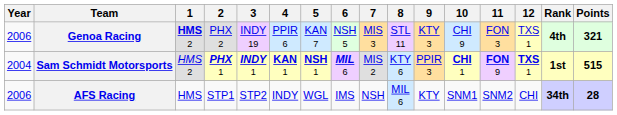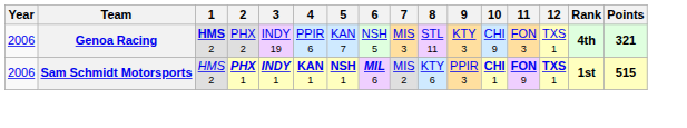 <table class="wikitable" style="text-align:center; font-size:90%">
 <tr>
 <th>Year</th>
 <th>Team</th>
 <th>1</th>
 <th>2</th>
 <th>3</th>
 <th>4</th>
 <th>5</th>
 <th>6</th>
 <th>7</th>
 <th>8</th>
 <th>9</th>
 <th>10</th>
 <th>11</th>
 <th>12</th>
 <th>Rank</th>
 <th>Points</th>
 </tr>
 <tr>
 <td><a href='#'>2006</a></td>
 <th><a href='#'>Genoa Racing</a></th>
 <td style="background:#DFDFDF;"><strong><a href='#'>HMS</a></strong><br><small>2</small></td>
 <td style="background:#DFDFDF;"><a href='#'>PHX</a><br><small>2</small></td>
 <td style="background:#EFCFFF;"><a href='#'>INDY</a><br><small>19</small></td>
 <td style="background:#CFEAFF;"><a href='#'>PPIR</a><br><small>6</small></td>
 <td style="background:#CFEAFF;"><a href='#'>KAN</a><br><small>7</small></td>
 <td style="background:#DFFFDF;"><a href='#'>NSH</a><br><small>5</small></td>
 <td style="background:#FFDF9F;"><a href='#'>MIS</a><br><small>3</small></td>
 <td style="background:#EFCFFF;"><a href='#'>STL</a><br><small>11</small></td>
 <td style="background:#FFDF9F;"><a href='#'>KTY</a><br><small>3</small></td>
 <td style="background:#CFEAFF;"><a href='#'>CHI</a><br><small>9</small></td>
 <td style="background:#FFDF9F;"><a href='#'>FON</a><br><small>3</small></td>
 <td style="background:#FFFFBF;"><a href='#'>TXS</a><br><small>1</small></td>
 <td style="background:#DFFFDF;"><strong>4th</strong></td>
 <td style="background:#DFFFDF;"><strong>321</strong></td>
 </tr>
 <tr>
-<td><a href='#'>2004</a></td>
+<td><a href='#'>2006</a></td>
 <th><a href='#'>Sam Schmidt Motorsports</a></th>
 <td style="background:#DFDFDF;"><em><a href='#'>HMS</a></em><br><small>2</small></td>
 <td style="background:#FFFFBF;"><strong><em><a href='#'>PHX</a></em></strong><br><small>1</small></td>
 <td style="background:#FFFFBF;"><strong><em><a href='#'>INDY</a></em></strong><br><small>1</small></td>
 <td style="background:#FFFFBF;"><strong><a href='#'>KAN</a></strong><br><small>1</small></td>
 <td style="background:#FFFFBF;"><strong><a href='#'>NSH</a></strong><br><small>1</small></td>
 <td style="background:#EFCFFF;"><strong><em><a href='#'>MIL</a></em></strong><br><small>6</small></td>
 <td style="background:#DFDFDF;"><a href='#'>MIS</a><br><small>2</small></td>
 <td style="background:#CFEAFF;"><a href='#'>KTY</a><br><small>6</small></td>
 <td style="background:#FFDF9F;"><a href='#'>PPIR</a><br><small>3</small></td>
 <td style="background:#FFFFBF;"><strong><a href='#'>CHI</a></strong><br><small>1</small></td>
 <td style="background:#EFCFFF;"><strong><a href='#'>FON</a></strong><br><small>9</small></td>
 <td style="background:#FFFFBF;"><strong><a href='#'>TXS</a></strong><br><small>1</small></td>
 <td style="background:#FFFFBF;"><strong>1st</strong></td>
 <td style="background:#FFFFBF;"><strong>515</strong></td>
 </tr>
-<tr>
-<td><a href='#'>2006</a></td>
-<th><a href='#'>AFS Racing</a></th>
-<td><a href='#'>HMS</a></td>
-<td><a href='#'>STP1</a></td>
-<td><a href='#'>STP2</a></td>
-<td><a href='#'>INDY</a></td>
-<td><a href='#'>WGL</a></td>
-<td><a href='#'>IMS</a></td>
-<td><a href='#'>NSH</a></td>
-<td style="background:#CFEAFF;"><a href='#'>MIL</a><br><small>6</small></td>
-<td><a href='#'>KTY</a></td>
-<td><a href='#'>SNM1</a></td>
-<td><a href='#'>SNM2</a></td>
-<td><a href='#'>CHI</a></td>
-<td style="background:#CFCFFF;"><strong>34th</strong></td>
-<td style="background:#CFCFFF;"><strong>28</strong></td>
-</tr>
 </table>
